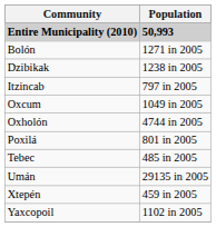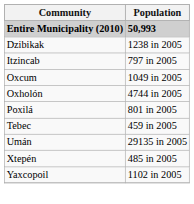 <table class="wikitable">
 <tr style="background:#111111; color:#111111;">
 <th><strong>Community</strong></th>
 <th><strong>Population</strong></th>
 </tr>
 <tr style="background:#CFCFCF;">
 <td><strong>Entire Municipality (2010)</strong></td>
 <td><strong>50,993</strong></td>
-</tr>
-<tr>
-<td>Bolón</td>
-<td>1271 in 2005</td>
 </tr>
 <tr>
 <td>Dzibikak</td>
 <td>1238 in 2005</td>
 </tr>
 <tr>
 <td>Itzincab</td>
 <td>797 in 2005</td>
 </tr>
 <tr>
 <td>Oxcum</td>
 <td>1049 in 2005</td>
 </tr>
 <tr>
 <td>Oxholón</td>
 <td>4744 in 2005</td>
 </tr>
 <tr>
 <td>Poxilá</td>
 <td>801 in 2005</td>
 </tr>
 <tr>
 <td>Tebec</td>
-<td>485 in 2005</td>
+<td>459 in 2005</td>
 </tr>
 <tr>
 <td>Umán</td>
 <td>29135 in 2005</td>
 </tr>
 <tr>
 <td>Xtepén</td>
-<td>459 in 2005</td>
+<td>485 in 2005</td>
 </tr>
 <tr>
 <td>Yaxcopoil</td>
 <td>1102 in 2005</td>
 </tr>
 <tr>
 </tr>
 </table>
